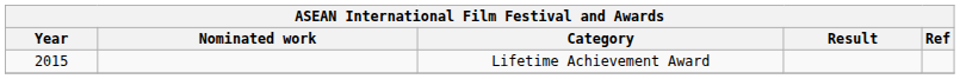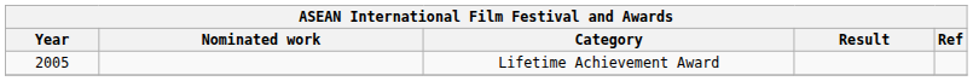 <table width="70%" class="wikitable sortable">
 <tr>
 <th colspan="5" align="center">ASEAN International Film Festival and Awards</th>
 </tr>
 <tr>
 <th width="10%">Year</th>
 <th width="35%">Nominated work</th>
 <th width="40%">Category</th>
 <th width="15%">Result</th>
 <th width="15%">Ref</th>
 </tr>
 <tr>
-<td align="center">2015</td>
+<td align="center">2005</td>
 <td align="center"></td>
 <td align="center">Lifetime Achievement Award</td>
 <td></td>
 <td align="center"></td>
 </tr>
 <tr>
 </tr>
 </table>
